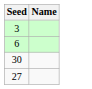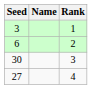 <table class="wikitable" style="text-align:center;">
 <tr>
 <th>Seed</th>
 <th>Name</th>
+<th>Rank</th>
 </tr>
 <tr bgcolor="#ccffcc">
 <td>3</td>
 <td align=left></td>
+<td>1</td>
 </tr>
 <tr bgcolor="#ccffcc">
 <td>6</td>
 <td align=left></td>
+<td>2</td>
 </tr>
 <tr>
 <td>30</td>
 <td align=left></td>
+<td>3</td>
 </tr>
 <tr>
 <td>27</td>
 <td align=left></td>
+<td>4</td>
 </tr>
 </table>
